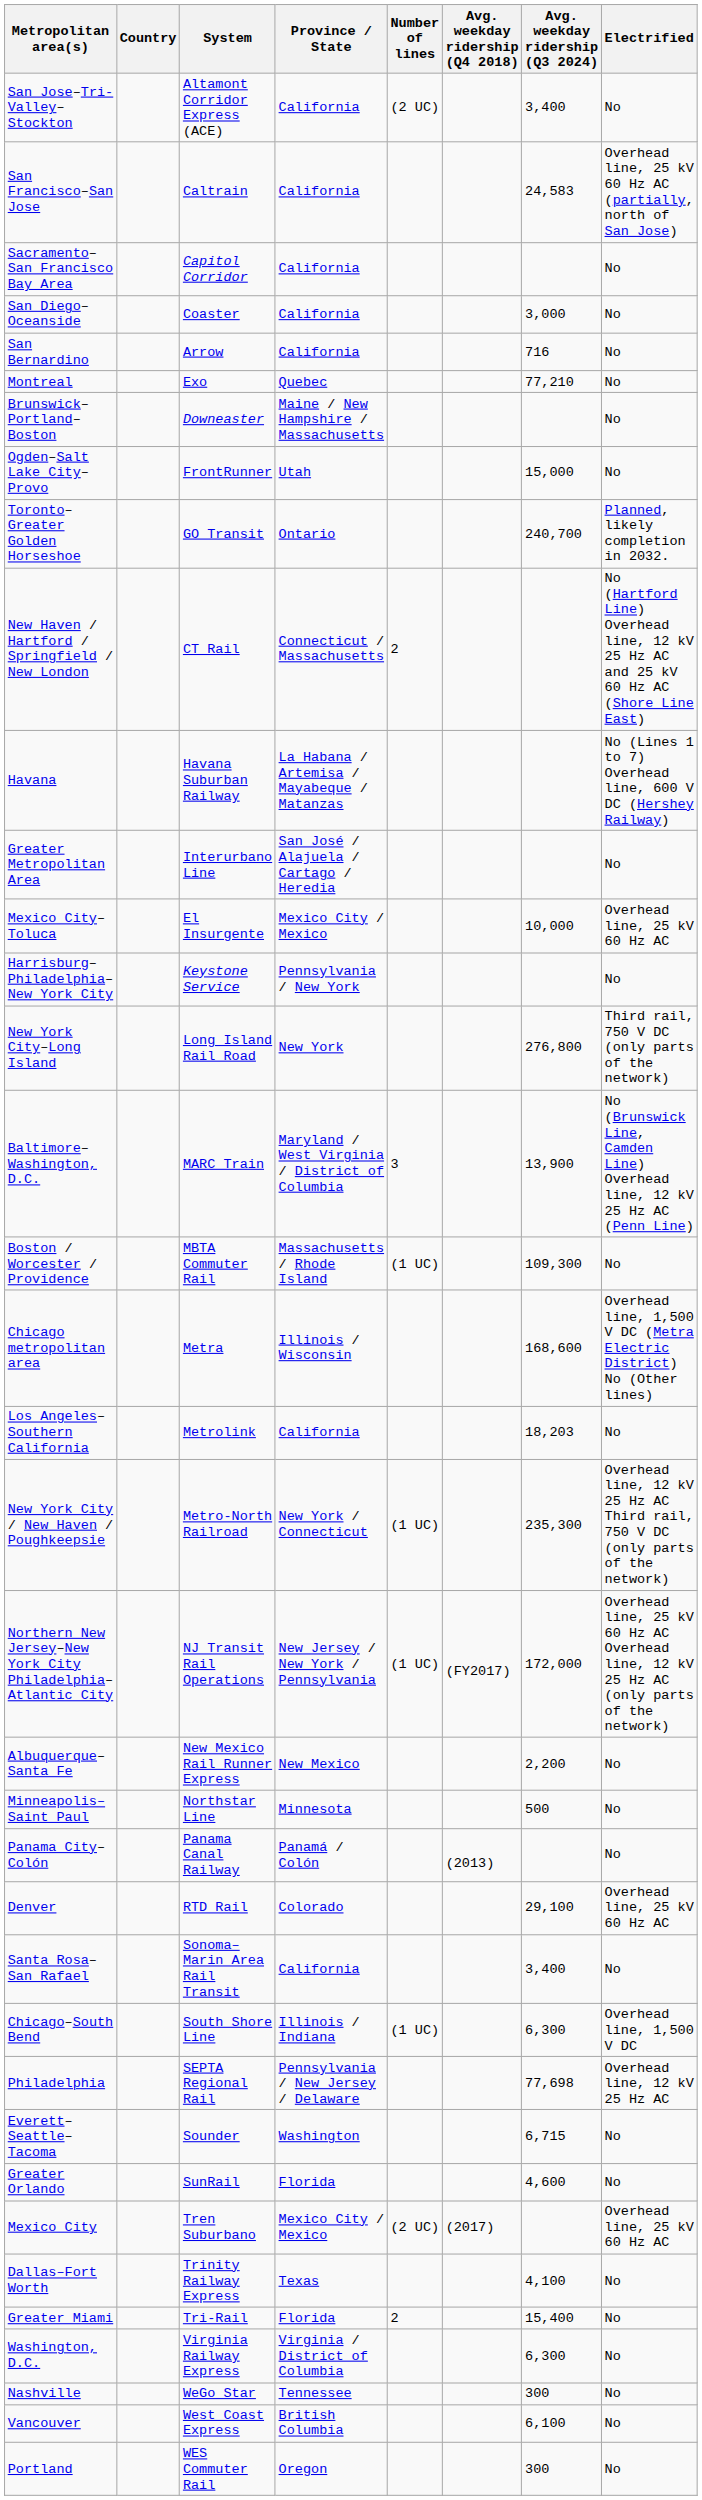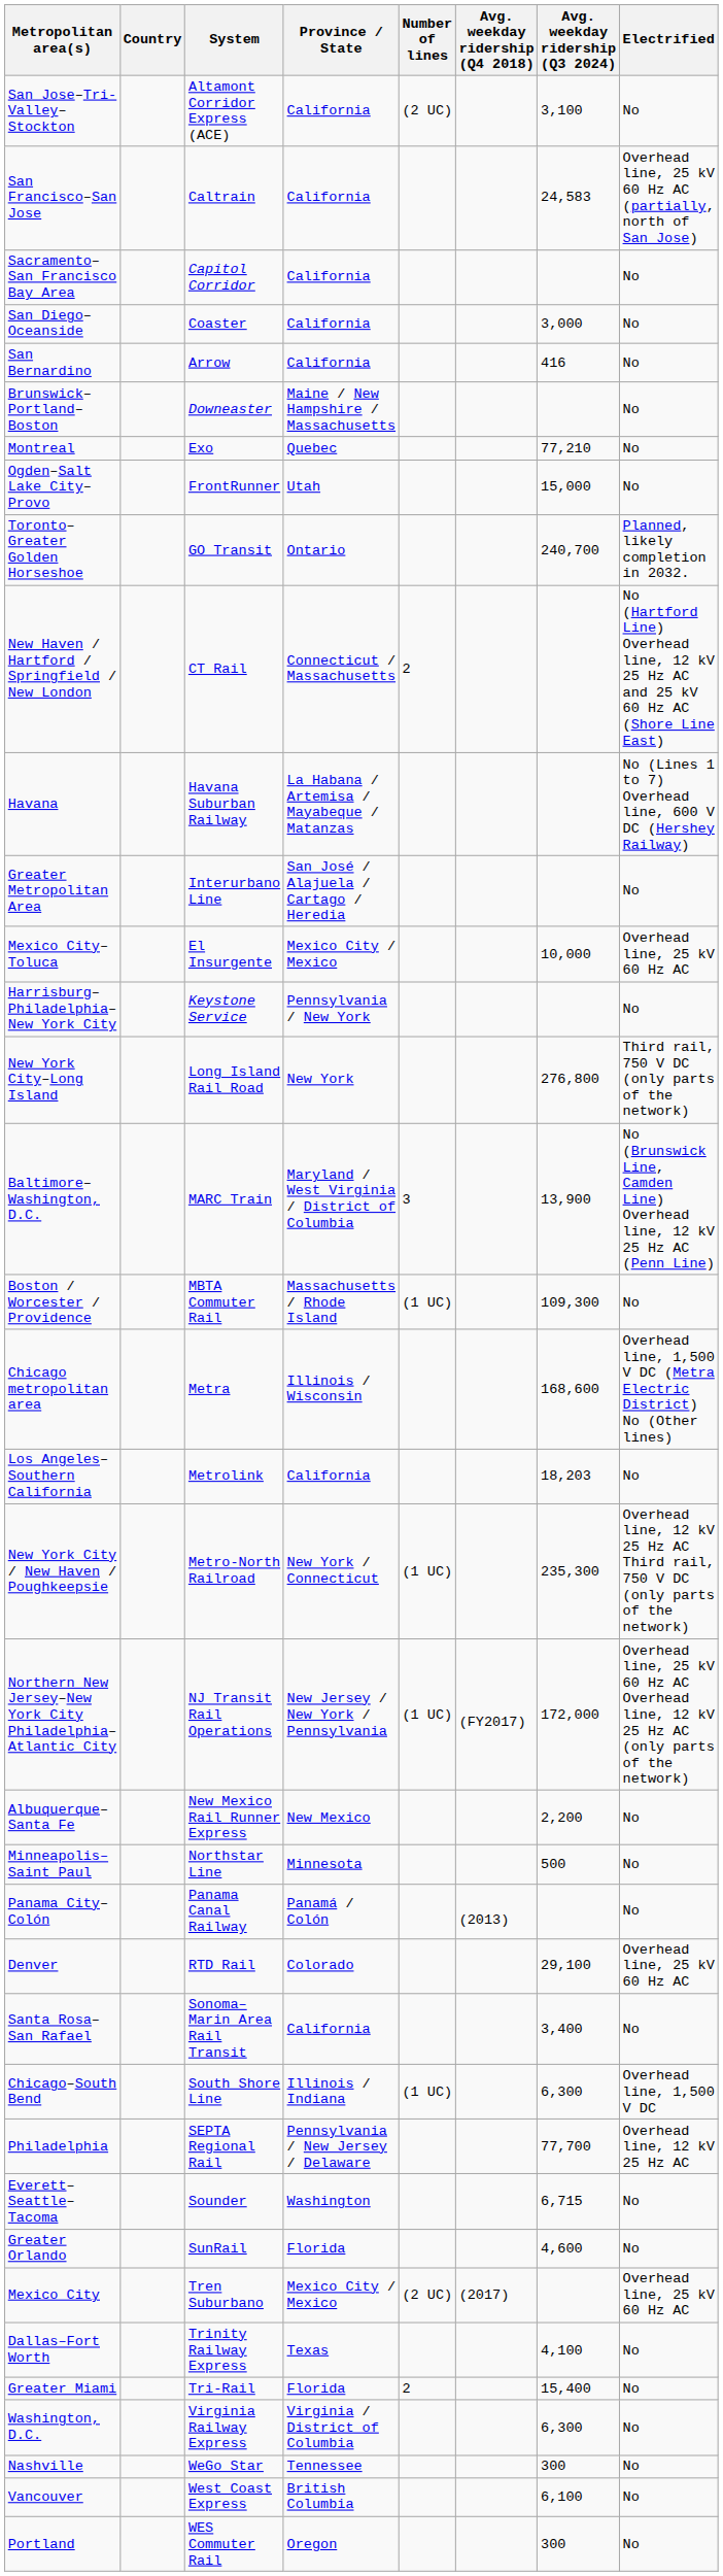 <table class="wikitable sortable">
 <tr>
 <th>Metropolitan area(s)</th>
 <th>Country</th>
 <th>System</th>
 <th>Province / State</th>
 <th>Number<br>of lines</th>
 <th>Avg. weekday<br>ridership<br>(Q4 2018)</th>
 <th>Avg. weekday<br>ridership<br>(Q3 2024)</th>
 <th>Electrified</th>
 </tr>
 <tr>
 <td><a href='#'>San Jose</a>–<a href='#'>Tri-Valley</a>–<a href='#'>Stockton</a></td>
 <td></td>
 <td><a href='#'>Altamont Corridor Express</a> (ACE)</td>
 <td><a href='#'>California</a></td>
 <td> (2 UC)</td>
 <td></td>
-<td>3,400</td>
+<td>3,100</td>
 <td>No</td>
 </tr>
 <tr>
 <td><a href='#'>San Francisco</a>–<a href='#'>San Jose</a></td>
 <td></td>
 <td><a href='#'>Caltrain</a></td>
 <td><a href='#'>California</a></td>
 <td></td>
 <td></td>
 <td>24,583</td>
 <td>Overhead line, 25 kV 60 Hz AC (<a href='#'>partially</a>, north of <a href='#'>San Jose</a>)</td>
 </tr>
 <tr>
 <td><a href='#'>Sacramento</a>–<a href='#'>San Francisco Bay Area</a></td>
 <td></td>
 <td><em><a href='#'>Capitol Corridor</a></em></td>
 <td><a href='#'>California</a></td>
 <td></td>
 <td></td>
 <td></td>
 <td>No</td>
 </tr>
 <tr>
 <td><a href='#'>San Diego</a>–<a href='#'>Oceanside</a></td>
 <td></td>
 <td><a href='#'>Coaster</a></td>
 <td><a href='#'>California</a></td>
 <td></td>
 <td></td>
 <td>3,000</td>
 <td>No</td>
 </tr>
 <tr>
 <td><a href='#'>San Bernardino</a></td>
 <td></td>
 <td><a href='#'>Arrow</a></td>
 <td><a href='#'>California</a></td>
 <td></td>
 <td></td>
-<td>716</td>
+<td>416</td>
+<td>No</td>
+</tr>
+<tr>
+<td><a href='#'>Brunswick</a>–<a href='#'>Portland</a>–<a href='#'>Boston</a></td>
+<td></td>
+<td><em><a href='#'>Downeaster</a></em></td>
+<td><a href='#'>Maine</a> / <a href='#'>New Hampshire</a> / <a href='#'>Massachusetts</a></td>
+<td></td>
+<td></td>
+<td></td>
 <td>No</td>
 </tr>
 <tr>
 <td><a href='#'>Montreal</a></td>
 <td></td>
 <td><a href='#'>Exo</a></td>
 <td><a href='#'>Quebec</a></td>
 <td></td>
 <td></td>
 <td>77,210</td>
-<td>No</td>
-</tr>
-<tr>
-<td><a href='#'>Brunswick</a>–<a href='#'>Portland</a>–<a href='#'>Boston</a></td>
-<td></td>
-<td><em><a href='#'>Downeaster</a></em></td>
-<td><a href='#'>Maine</a> / <a href='#'>New Hampshire</a> / <a href='#'>Massachusetts</a></td>
-<td></td>
-<td></td>
-<td></td>
 <td>No</td>
 </tr>
 <tr>
 <td><a href='#'>Ogden</a>–<a href='#'>Salt Lake City</a>–<a href='#'>Provo</a></td>
 <td></td>
 <td><a href='#'>FrontRunner</a></td>
 <td><a href='#'>Utah</a></td>
 <td></td>
 <td></td>
 <td>15,000</td>
 <td>No</td>
 </tr>
 <tr>
 <td><a href='#'>Toronto</a>–<a href='#'>Greater Golden Horseshoe</a></td>
 <td></td>
 <td><a href='#'>GO Transit</a></td>
 <td><a href='#'>Ontario</a></td>
 <td></td>
 <td></td>
 <td>240,700</td>
 <td><a href='#'>Planned</a>, likely completion in 2032.</td>
 </tr>
 <tr>
 <td><a href='#'>New Haven</a> / <a href='#'>Hartford</a> / <a href='#'>Springfield</a> / <a href='#'>New London</a></td>
 <td></td>
 <td><a href='#'>CT Rail</a></td>
 <td><a href='#'>Connecticut</a> / <a href='#'>Massachusetts</a></td>
 <td>2</td>
 <td></td>
 <td></td>
 <td>No (<a href='#'>Hartford Line</a>)<br>Overhead line, 12 kV 25 Hz AC and 25 kV 60 Hz AC (<a href='#'>Shore Line East</a>)</td>
 </tr>
 <tr>
 <td><a href='#'>Havana</a></td>
 <td></td>
 <td><a href='#'>Havana Suburban Railway</a></td>
 <td><a href='#'>La Habana</a> / <a href='#'>Artemisa</a> / <a href='#'>Mayabeque</a> / <a href='#'>Matanzas</a></td>
 <td></td>
 <td></td>
 <td></td>
 <td>No (Lines 1 to 7)<br>Overhead line, 600 V DC (<a href='#'>Hershey Railway</a>)</td>
 </tr>
 <tr>
 <td><a href='#'>Greater Metropolitan Area</a></td>
 <td></td>
 <td><a href='#'>Interurbano Line</a></td>
 <td><a href='#'>San José</a> / <a href='#'>Alajuela</a> / <a href='#'>Cartago</a> / <a href='#'>Heredia</a></td>
 <td></td>
 <td></td>
 <td></td>
 <td>No</td>
 </tr>
 <tr>
 <td><a href='#'>Mexico City</a>–<a href='#'>Toluca</a></td>
 <td></td>
 <td><a href='#'>El Insurgente</a></td>
 <td><a href='#'>Mexico City</a> / <a href='#'>Mexico</a></td>
 <td></td>
 <td></td>
 <td>10,000</td>
 <td>Overhead line, 25 kV 60 Hz AC</td>
 </tr>
 <tr>
 <td><a href='#'>Harrisburg</a>–<a href='#'>Philadelphia</a>–<a href='#'>New York City</a></td>
 <td></td>
 <td><em><a href='#'>Keystone Service</a></em></td>
 <td><a href='#'>Pennsylvania</a> / <a href='#'>New York</a></td>
 <td></td>
 <td></td>
 <td></td>
 <td>No</td>
 </tr>
 <tr>
 <td><a href='#'>New York City</a>–<a href='#'>Long Island</a></td>
 <td></td>
 <td><a href='#'>Long Island Rail Road</a></td>
 <td><a href='#'>New York</a></td>
 <td></td>
 <td></td>
 <td>276,800</td>
 <td>Third rail, 750 V DC (only parts of the network)</td>
 </tr>
 <tr>
 <td><a href='#'>Baltimore</a>–<a href='#'>Washington, D.C.</a></td>
 <td></td>
 <td><a href='#'>MARC Train</a></td>
 <td><a href='#'>Maryland</a> / <a href='#'>West Virginia</a> / <a href='#'>District of Columbia</a></td>
 <td>3</td>
 <td></td>
 <td>13,900</td>
 <td>No (<a href='#'>Brunswick Line</a>, <a href='#'>Camden Line</a>)<br>Overhead line, 12 kV 25 Hz AC (<a href='#'>Penn Line</a>)</td>
 </tr>
 <tr>
 <td><a href='#'>Boston</a> / <a href='#'>Worcester</a> / <a href='#'>Providence</a></td>
 <td></td>
 <td><a href='#'>MBTA Commuter Rail</a></td>
 <td><a href='#'>Massachusetts</a> / <a href='#'>Rhode Island</a></td>
 <td> (1 UC)</td>
 <td></td>
 <td>109,300</td>
 <td>No</td>
 </tr>
 <tr>
 <td><a href='#'>Chicago metropolitan area</a></td>
 <td></td>
 <td><a href='#'>Metra</a></td>
 <td><a href='#'>Illinois</a> / <a href='#'>Wisconsin</a></td>
 <td></td>
 <td></td>
 <td>168,600</td>
 <td>Overhead line, 1,500 V DC (<a href='#'>Metra Electric District</a>)<br>No (Other lines)</td>
 </tr>
 <tr>
 <td><a href='#'>Los Angeles</a>–<a href='#'>Southern California</a></td>
 <td></td>
 <td><a href='#'>Metrolink</a></td>
 <td><a href='#'>California</a></td>
 <td></td>
 <td></td>
 <td>18,203</td>
 <td>No</td>
 </tr>
 <tr>
 <td><a href='#'>New York City</a> / <a href='#'>New Haven</a> / <a href='#'>Poughkeepsie</a></td>
 <td></td>
 <td><a href='#'>Metro-North Railroad</a></td>
 <td><a href='#'>New York</a> / <a href='#'>Connecticut</a></td>
 <td> (1 UC)</td>
 <td></td>
 <td>235,300</td>
 <td>Overhead line, 12 kV 25 Hz AC<br>Third rail, 750 V DC (only parts of the network)</td>
 </tr>
 <tr>
 <td><a href='#'>Northern New Jersey</a>–<a href='#'>New York City</a> <br><a href='#'>Philadelphia</a>–<a href='#'>Atlantic City</a></td>
 <td></td>
 <td><a href='#'>NJ Transit Rail Operations</a></td>
 <td><a href='#'>New Jersey</a> / <a href='#'>New York</a> / <a href='#'>Pennsylvania</a></td>
 <td> (1 UC)</td>
 <td><br>(FY2017)</td>
 <td>172,000</td>
 <td>Overhead line, 25 kV 60 Hz AC<br>Overhead line, 12 kV 25 Hz AC (only parts of the network)</td>
 </tr>
 <tr>
 <td><a href='#'>Albuquerque</a>–<a href='#'>Santa Fe</a></td>
 <td></td>
 <td><a href='#'>New Mexico Rail Runner Express</a></td>
 <td><a href='#'>New Mexico</a></td>
 <td></td>
 <td></td>
 <td>2,200</td>
 <td>No</td>
 </tr>
 <tr>
 <td><a href='#'>Minneapolis–Saint Paul</a></td>
 <td></td>
 <td><a href='#'>Northstar Line</a></td>
 <td><a href='#'>Minnesota</a></td>
 <td></td>
 <td></td>
 <td>500</td>
 <td>No</td>
 </tr>
 <tr>
 <td><a href='#'>Panama City</a>–<a href='#'>Colón</a></td>
 <td></td>
 <td><a href='#'>Panama Canal Railway</a></td>
 <td><a href='#'>Panamá</a> / <a href='#'>Colón</a></td>
 <td></td>
 <td><br>(2013)</td>
 <td></td>
 <td>No</td>
 </tr>
 <tr>
 <td><a href='#'>Denver</a></td>
 <td></td>
 <td><a href='#'>RTD Rail</a></td>
 <td><a href='#'>Colorado</a></td>
 <td></td>
 <td></td>
 <td>29,100</td>
 <td>Overhead line, 25 kV 60 Hz AC</td>
 </tr>
 <tr>
 <td><a href='#'>Santa Rosa</a>–<a href='#'>San Rafael</a></td>
 <td></td>
 <td><a href='#'>Sonoma–Marin Area Rail Transit</a></td>
 <td><a href='#'>California</a></td>
 <td></td>
 <td></td>
 <td>3,400</td>
 <td>No</td>
 </tr>
 <tr>
 <td><a href='#'>Chicago</a>–<a href='#'>South Bend</a></td>
 <td></td>
 <td><a href='#'>South Shore Line</a></td>
 <td><a href='#'>Illinois</a> / <a href='#'>Indiana</a></td>
 <td> (1 UC)</td>
 <td></td>
 <td>6,300</td>
 <td>Overhead line, 1,500 V DC</td>
 </tr>
 <tr>
 <td><a href='#'>Philadelphia</a></td>
 <td></td>
 <td><a href='#'>SEPTA Regional Rail</a></td>
 <td><a href='#'>Pennsylvania</a> / <a href='#'>New Jersey</a> / <a href='#'>Delaware</a></td>
 <td></td>
 <td></td>
-<td>77,698</td>
+<td>77,700</td>
 <td>Overhead line, 12 kV 25 Hz AC</td>
 </tr>
 <tr>
 <td><a href='#'>Everett</a>–<a href='#'>Seattle</a>–<a href='#'>Tacoma</a></td>
 <td></td>
 <td><a href='#'>Sounder</a></td>
 <td><a href='#'>Washington</a></td>
 <td></td>
 <td></td>
 <td>6,715</td>
 <td>No</td>
 </tr>
 <tr>
 <td><a href='#'>Greater Orlando</a></td>
 <td></td>
 <td><a href='#'>SunRail</a></td>
 <td><a href='#'>Florida</a></td>
 <td></td>
 <td></td>
 <td>4,600</td>
 <td>No</td>
 </tr>
 <tr>
 <td><a href='#'>Mexico City</a></td>
 <td></td>
 <td><a href='#'>Tren Suburbano</a></td>
 <td><a href='#'>Mexico City</a> / <a href='#'>Mexico</a></td>
 <td> (2 UC)</td>
 <td> (2017)</td>
 <td></td>
 <td>Overhead line, 25 kV 60 Hz AC</td>
 </tr>
 <tr>
 <td><a href='#'>Dallas–Fort Worth</a></td>
 <td></td>
 <td><a href='#'>Trinity Railway Express</a></td>
 <td><a href='#'>Texas</a></td>
 <td></td>
 <td></td>
 <td>4,100</td>
 <td>No</td>
 </tr>
 <tr>
 <td><a href='#'>Greater Miami</a></td>
 <td></td>
 <td><a href='#'>Tri-Rail</a></td>
 <td><a href='#'>Florida</a></td>
 <td>2</td>
 <td></td>
 <td>15,400</td>
 <td>No</td>
 </tr>
 <tr>
 <td><a href='#'>Washington, D.C.</a></td>
 <td></td>
 <td><a href='#'>Virginia Railway Express</a></td>
 <td><a href='#'>Virginia</a> / <a href='#'>District of Columbia</a></td>
 <td></td>
 <td></td>
 <td>6,300</td>
 <td>No</td>
 </tr>
 <tr>
 <td><a href='#'>Nashville</a></td>
 <td></td>
 <td><a href='#'>WeGo Star</a></td>
 <td><a href='#'>Tennessee</a></td>
 <td></td>
 <td></td>
 <td>300</td>
 <td>No</td>
 </tr>
 <tr>
 <td><a href='#'>Vancouver</a></td>
 <td></td>
 <td><a href='#'>West Coast Express</a></td>
 <td><a href='#'>British Columbia</a></td>
 <td></td>
 <td></td>
 <td>6,100</td>
 <td>No</td>
 </tr>
 <tr>
 <td><a href='#'>Portland</a></td>
 <td></td>
 <td><a href='#'>WES Commuter Rail</a></td>
 <td><a href='#'>Oregon</a></td>
 <td></td>
 <td></td>
 <td>300</td>
 <td>No</td>
 </tr>
 </table>
